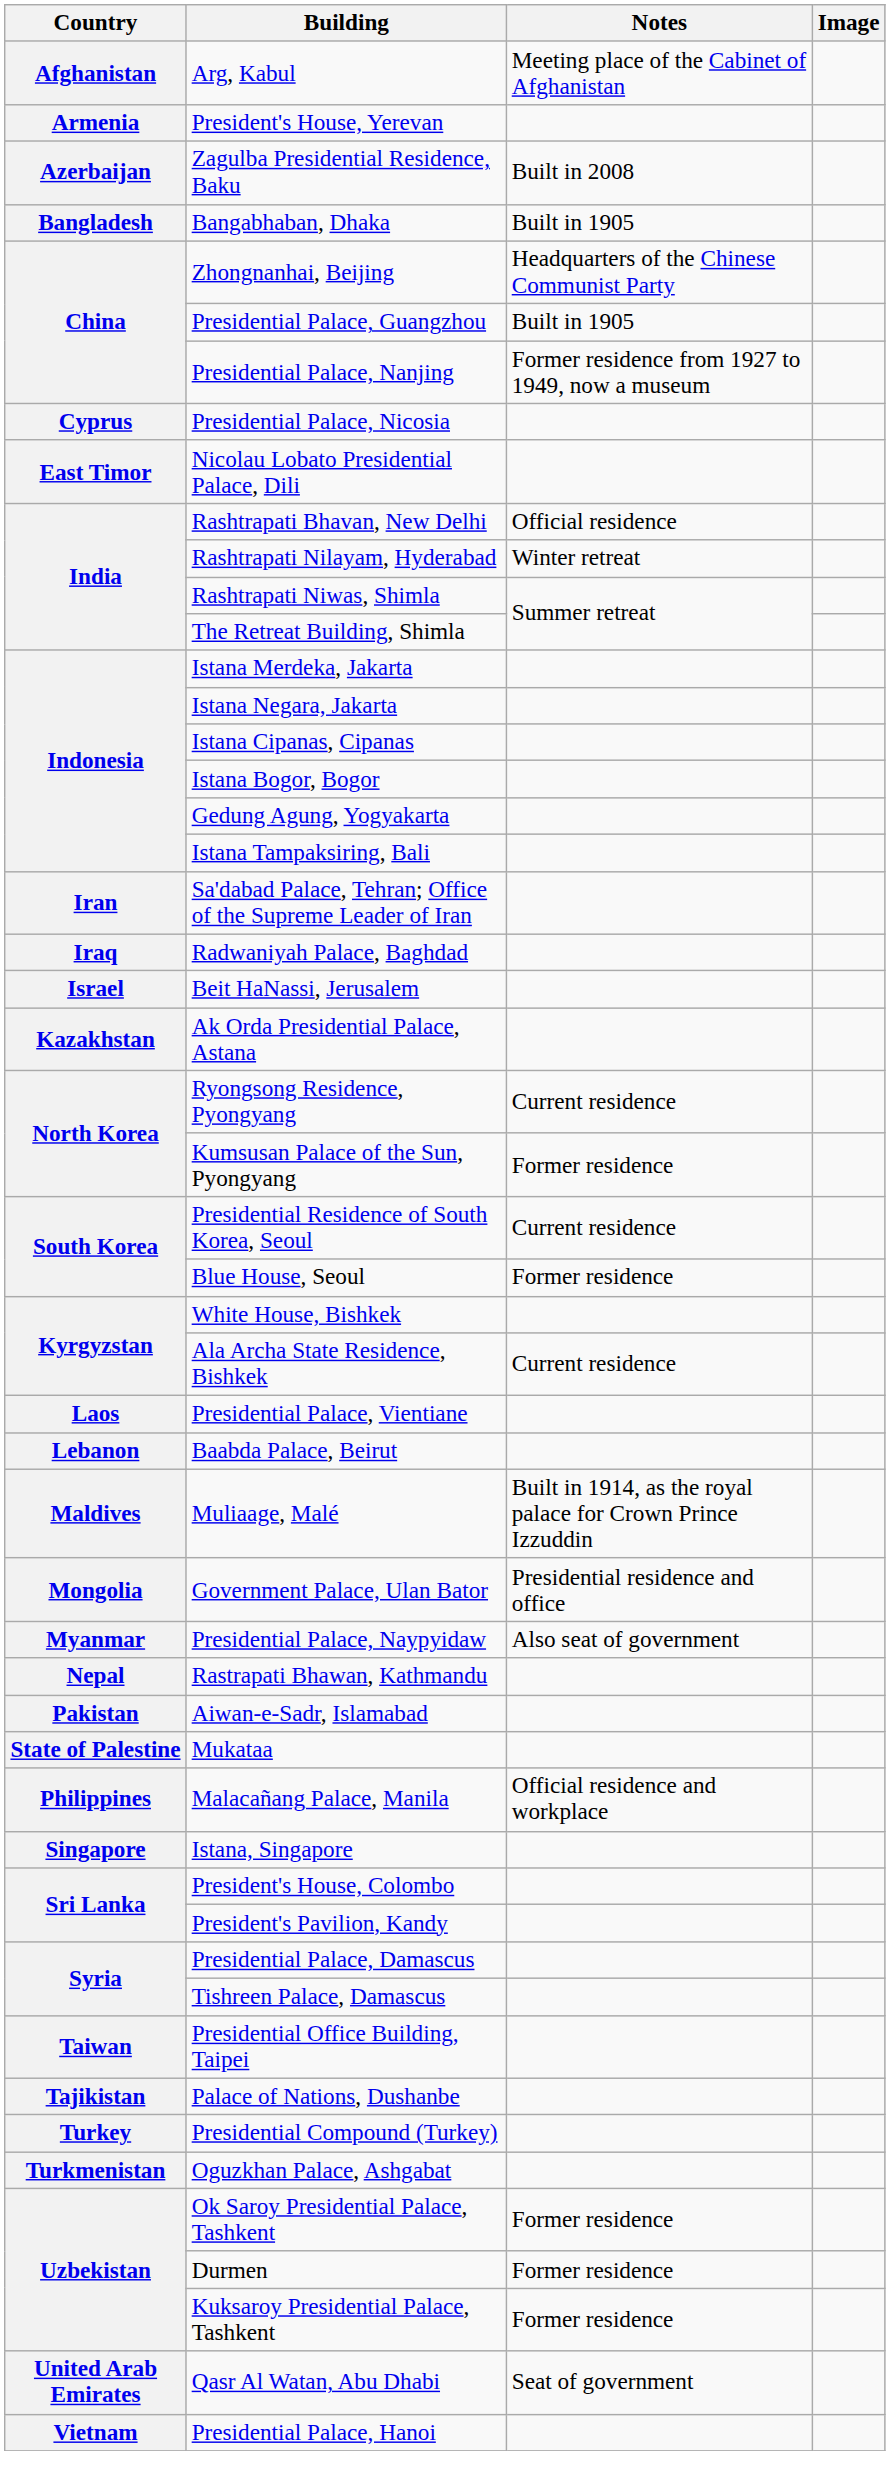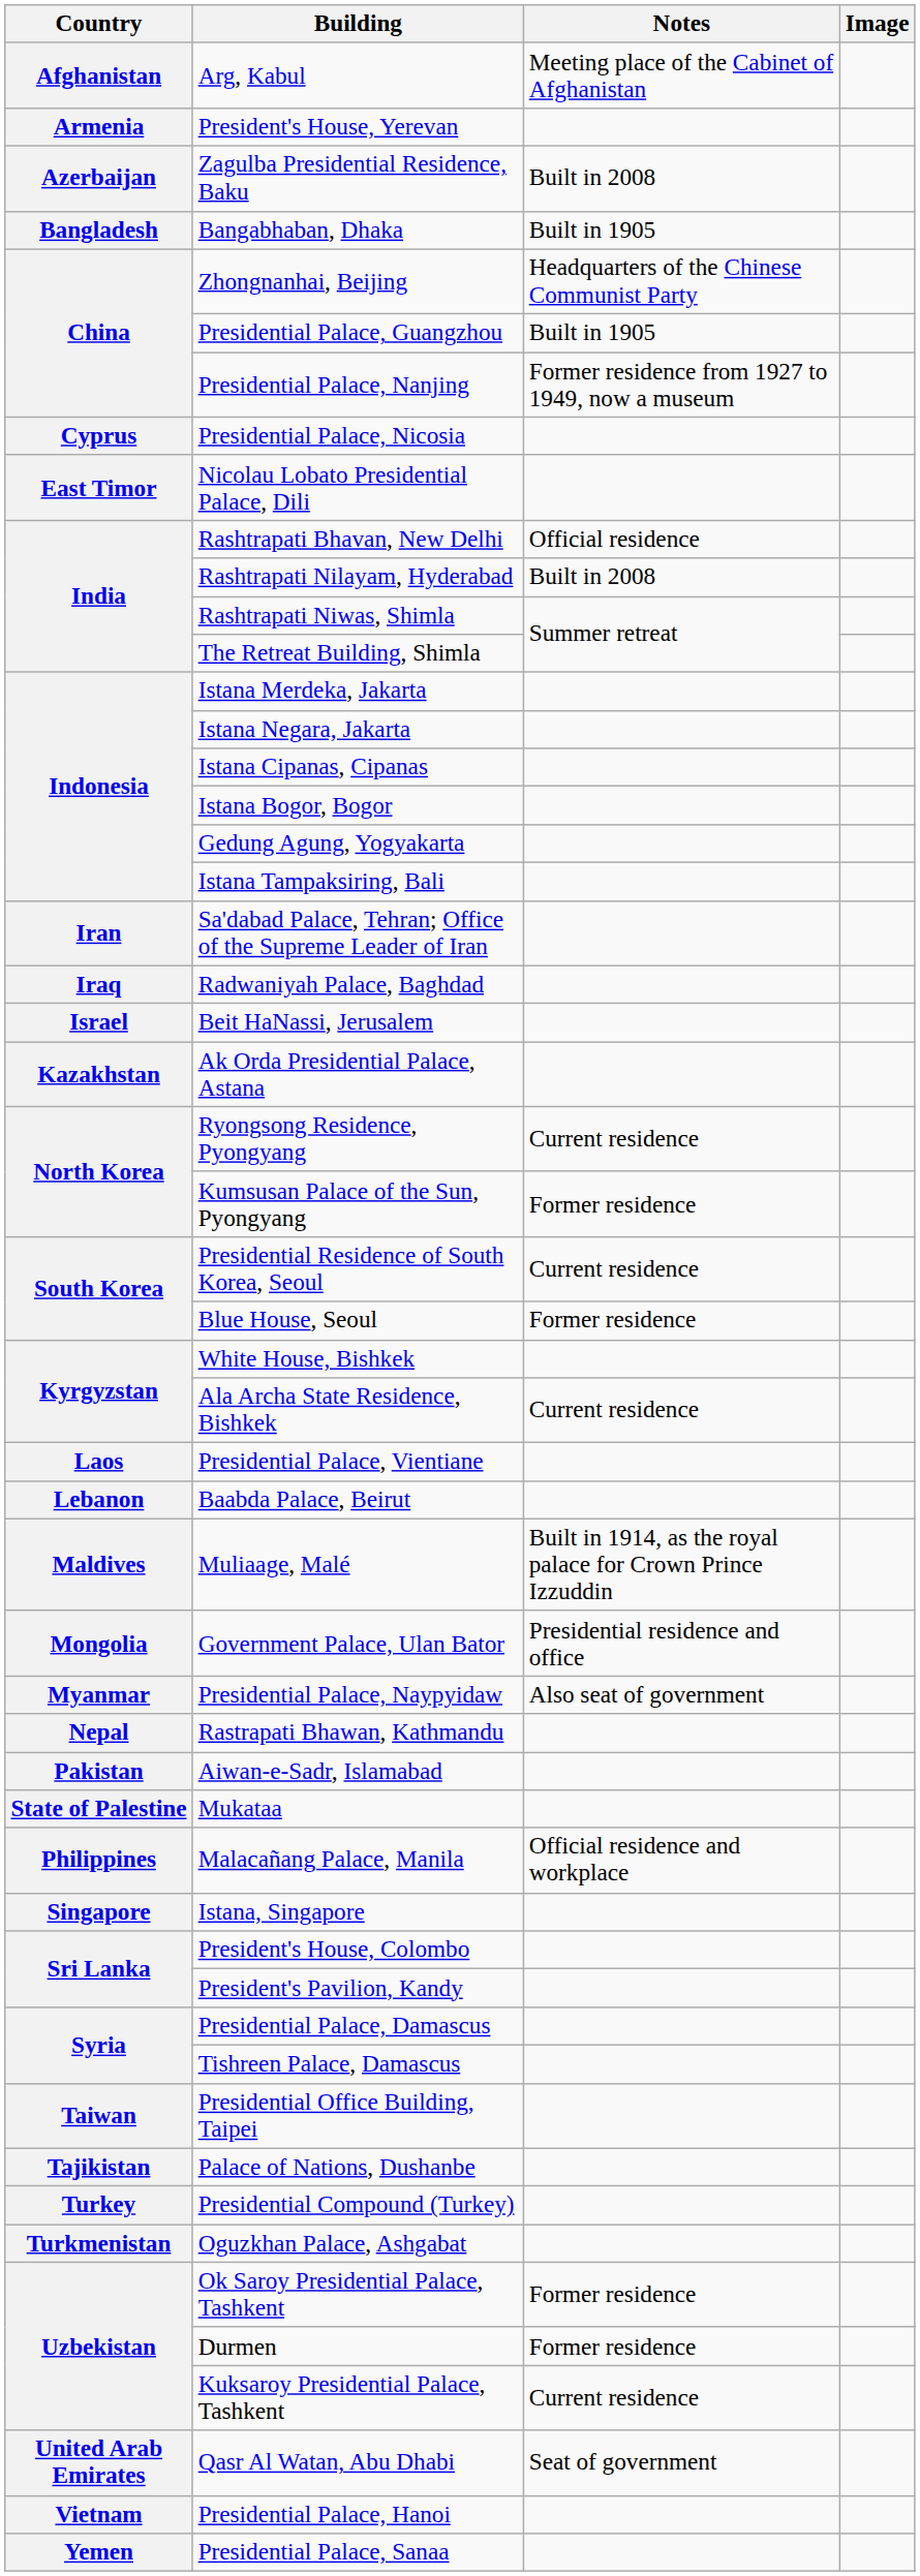 <table class="wikitable sortable plainrowheaders">
 <tr>
 <th scope="col">Country</th>
 <th scope="col">Building</th>
 <th scope="col">Notes</th>
 <th scope="col">Image</th>
 </tr>
 <tr>
 <th scope="row"><a href='#'>Afghanistan</a></th>
 <td><a href='#'>Arg</a>, <a href='#'>Kabul</a></td>
 <td>Meeting place of the <a href='#'>Cabinet of Afghanistan</a></td>
 <td></td>
 </tr>
 <tr>
 <th scope="row"><a href='#'>Armenia</a></th>
 <td><a href='#'>President's House, Yerevan</a></td>
 <td></td>
 <td></td>
 </tr>
 <tr>
 <th scope="row"><a href='#'>Azerbaijan</a></th>
 <td><a href='#'>Zagulba Presidential Residence, Baku</a></td>
 <td>Built in 2008</td>
 <td></td>
 </tr>
 <tr>
 <th scope="row"><a href='#'>Bangladesh</a></th>
 <td><a href='#'>Bangabhaban</a>, <a href='#'>Dhaka</a></td>
 <td>Built in 1905</td>
 <td></td>
 </tr>
 <tr>
 <th scope="row" rowspan="3"><a href='#'>China</a></th>
 <td><a href='#'>Zhongnanhai</a>, <a href='#'>Beijing</a></td>
 <td>Headquarters of the <a href='#'>Chinese Communist Party</a></td>
 <td></td>
 </tr>
 <tr>
 <td><a href='#'>Presidential Palace, Guangzhou</a></td>
 <td>Built in 1905</td>
 <td></td>
 </tr>
 <tr>
 <td><a href='#'>Presidential Palace, Nanjing</a></td>
 <td>Former residence from 1927 to 1949, now a museum</td>
 <td></td>
 </tr>
 <tr>
 <th scope="row"><a href='#'>Cyprus</a></th>
 <td><a href='#'>Presidential Palace, Nicosia</a></td>
 <td></td>
 <td></td>
 </tr>
 <tr>
 <th scope="row"><a href='#'>East Timor</a></th>
 <td><a href='#'>Nicolau Lobato Presidential Palace</a>, <a href='#'>Dili</a></td>
 <td></td>
 <td></td>
 </tr>
 <tr>
 <th scope="row" rowspan="4"><a href='#'>India</a></th>
 <td><a href='#'>Rashtrapati Bhavan</a>, <a href='#'>New Delhi</a></td>
 <td>Official residence</td>
 <td></td>
 </tr>
 <tr>
 <td><a href='#'>Rashtrapati Nilayam</a>, <a href='#'>Hyderabad</a></td>
-<td>Winter retreat</td>
+<td>Built in 2008</td>
 <td></td>
 </tr>
 <tr>
 <td><a href='#'>Rashtrapati Niwas</a>, <a href='#'>Shimla</a></td>
 <td rowspan="2">Summer retreat</td>
 <td></td>
 </tr>
 <tr>
 <td><a href='#'>The Retreat Building</a>, Shimla</td>
 <td></td>
 </tr>
 <tr>
 <th scope="row" rowspan="6"><a href='#'>Indonesia</a></th>
 <td><a href='#'>Istana Merdeka</a>, <a href='#'>Jakarta</a></td>
 <td></td>
 <td></td>
 </tr>
 <tr>
 <td><a href='#'>Istana Negara, Jakarta</a></td>
 <td></td>
 <td></td>
 </tr>
 <tr>
 <td><a href='#'>Istana Cipanas</a>, <a href='#'>Cipanas</a></td>
 <td></td>
 <td></td>
 </tr>
 <tr>
 <td><a href='#'>Istana Bogor</a>, <a href='#'>Bogor</a></td>
 <td></td>
 <td></td>
 </tr>
 <tr>
 <td><a href='#'>Gedung Agung</a>, <a href='#'>Yogyakarta</a></td>
 <td></td>
 <td></td>
 </tr>
 <tr>
 <td><a href='#'>Istana Tampaksiring</a>, <a href='#'>Bali</a></td>
 <td></td>
 <td></td>
 </tr>
 <tr>
 <th scope="row"><a href='#'>Iran</a></th>
 <td><a href='#'>Sa'dabad Palace</a>, <a href='#'>Tehran</a>; <a href='#'>Office of the Supreme Leader of Iran</a></td>
 <td></td>
 <td></td>
 </tr>
 <tr>
 <th scope="row"><a href='#'>Iraq</a></th>
 <td><a href='#'>Radwaniyah Palace</a>, <a href='#'>Baghdad</a></td>
 <td></td>
 <td></td>
 </tr>
 <tr>
 <th scope="row"><a href='#'>Israel</a></th>
 <td><a href='#'>Beit HaNassi</a>, <a href='#'>Jerusalem</a></td>
 <td></td>
 <td></td>
 </tr>
 <tr>
 <th scope="row"><a href='#'>Kazakhstan</a></th>
 <td><a href='#'>Ak Orda Presidential Palace</a>, <a href='#'>Astana</a></td>
 <td></td>
 <td></td>
 </tr>
 <tr>
 <th scope="row" rowspan="2"><a href='#'>North Korea</a></th>
 <td><a href='#'>Ryongsong Residence</a>, <a href='#'>Pyongyang</a></td>
 <td>Current residence</td>
 <td></td>
 </tr>
 <tr>
 <td><a href='#'>Kumsusan Palace of the Sun</a>, Pyongyang</td>
 <td>Former residence</td>
 <td></td>
 </tr>
 <tr>
 <th scope="row" rowspan="2"><a href='#'>South Korea</a></th>
 <td><a href='#'>Presidential Residence of South Korea</a>, <a href='#'>Seoul</a></td>
 <td>Current residence</td>
 <td></td>
 </tr>
 <tr>
 <td><a href='#'>Blue House</a>, Seoul</td>
 <td>Former residence</td>
 <td></td>
 </tr>
 <tr>
 <th scope="row" rowspan="2"><a href='#'>Kyrgyzstan</a></th>
 <td><a href='#'>White House, Bishkek</a></td>
 <td></td>
 </tr>
 <tr>
 <td><a href='#'>Ala Archa State Residence</a>, <a href='#'>Bishkek</a></td>
 <td>Current residence</td>
 <td></td>
 </tr>
 <tr>
 <th scope="row"><a href='#'>Laos</a></th>
 <td><a href='#'>Presidential Palace</a>, <a href='#'>Vientiane</a></td>
 <td></td>
 <td></td>
 </tr>
 <tr>
 <th scope="row"><a href='#'>Lebanon</a></th>
 <td><a href='#'>Baabda Palace</a>, <a href='#'>Beirut</a></td>
 <td></td>
 <td></td>
 </tr>
 <tr>
 <th scope="row"><a href='#'>Maldives</a></th>
 <td><a href='#'>Muliaage</a>, <a href='#'>Malé</a></td>
 <td>Built in 1914, as the royal palace for Crown Prince Izzuddin</td>
 <td></td>
 </tr>
 <tr>
 <th scope="row"><a href='#'>Mongolia</a></th>
 <td><a href='#'>Government Palace, Ulan Bator</a></td>
 <td>Presidential residence and office</td>
 <td></td>
 </tr>
 <tr>
 <th scope="row"><a href='#'>Myanmar</a></th>
 <td><a href='#'>Presidential Palace, Naypyidaw</a></td>
 <td>Also seat of government</td>
 <td></td>
 </tr>
 <tr>
 <th scope="row"><a href='#'>Nepal</a></th>
 <td><a href='#'>Rastrapati Bhawan</a>, <a href='#'>Kathmandu</a></td>
 <td></td>
 <td></td>
 </tr>
 <tr>
 <th scope="row"><a href='#'>Pakistan</a></th>
 <td><a href='#'>Aiwan-e-Sadr</a>, <a href='#'>Islamabad</a></td>
 <td></td>
 <td></td>
 </tr>
 <tr>
 <th scope="row"><a href='#'>State of Palestine</a></th>
 <td><a href='#'>Mukataa</a></td>
 <td></td>
 <td></td>
 </tr>
 <tr>
 <th scope="row"><a href='#'>Philippines</a></th>
 <td><a href='#'>Malacañang Palace</a>, <a href='#'>Manila</a></td>
 <td>Official residence and workplace</td>
 <td></td>
 </tr>
 <tr>
 <th scope="row"><a href='#'>Singapore</a></th>
 <td><a href='#'>Istana, Singapore</a></td>
 <td></td>
 <td></td>
 </tr>
 <tr>
 <th scope="row" rowspan="2"><a href='#'>Sri Lanka</a></th>
 <td><a href='#'>President's House, Colombo</a></td>
 <td></td>
 <td></td>
 </tr>
 <tr>
 <td><a href='#'>President's Pavilion, Kandy</a></td>
 <td></td>
 <td></td>
 </tr>
 <tr>
 <th scope="row" rowspan="2"><a href='#'>Syria</a></th>
 <td><a href='#'>Presidential Palace, Damascus</a></td>
 <td></td>
 <td></td>
 </tr>
 <tr>
 <td><a href='#'>Tishreen Palace</a>, <a href='#'>Damascus</a></td>
 <td></td>
 <td></td>
 </tr>
 <tr>
 <th scope="row"><a href='#'>Taiwan</a></th>
 <td><a href='#'>Presidential Office Building, Taipei</a></td>
 <td></td>
 <td></td>
 </tr>
 <tr>
 <th scope="row"><a href='#'>Tajikistan</a></th>
 <td><a href='#'>Palace of Nations</a>, <a href='#'>Dushanbe</a></td>
 <td></td>
 <td></td>
 </tr>
 <tr>
 <th scope="row"><a href='#'>Turkey</a></th>
 <td><a href='#'>Presidential Compound (Turkey)</a></td>
 <td></td>
 <td></td>
 </tr>
 <tr>
 <th scope="row"><a href='#'>Turkmenistan</a></th>
 <td><a href='#'>Oguzkhan Palace</a>, <a href='#'>Ashgabat</a></td>
 <td></td>
 <td></td>
 </tr>
 <tr>
 <th scope="row" rowspan="3"><a href='#'>Uzbekistan</a></th>
 <td><a href='#'>Ok Saroy Presidential Palace</a>, <a href='#'>Tashkent</a></td>
 <td>Former residence</td>
 <td></td>
 </tr>
 <tr>
 <td>Durmen</td>
 <td>Former residence</td>
 <td></td>
 </tr>
 <tr>
 <td><a href='#'>Kuksaroy Presidential Palace</a>, Tashkent</td>
-<td>Former residence</td>
+<td>Current residence</td>
 <td></td>
 </tr>
 <tr>
 <th scope="row"><a href='#'>United Arab Emirates</a></th>
 <td><a href='#'>Qasr Al Watan, Abu Dhabi</a></td>
 <td>Seat of government</td>
 <td></td>
 </tr>
 <tr>
 <th scope="row"><a href='#'>Vietnam</a></th>
 <td><a href='#'>Presidential Palace, Hanoi</a></td>
 <td></td>
 <td></td>
 </tr>
+<tr>
+<th scope="row"><a href='#'>Yemen</a></th>
+<td><a href='#'>Presidential Palace, Sanaa</a></td>
+<td></td>
+<td></td>
+</tr>
 </table>
